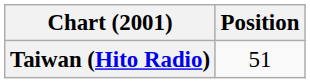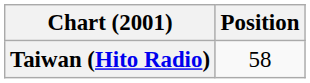 <table class="wikitable plainrowheaders" style="text-align:center">
 <tr>
 <th scope="col">Chart (2001)</th>
 <th scope="col">Position</th>
 </tr>
 <tr>
 <th scope="row">Taiwan (<a href='#'>Hito Radio</a>)</th>
-<td style="text-align:center;">51</td>
+<td style="text-align:center;">58</td>
 </tr>
 </table>
